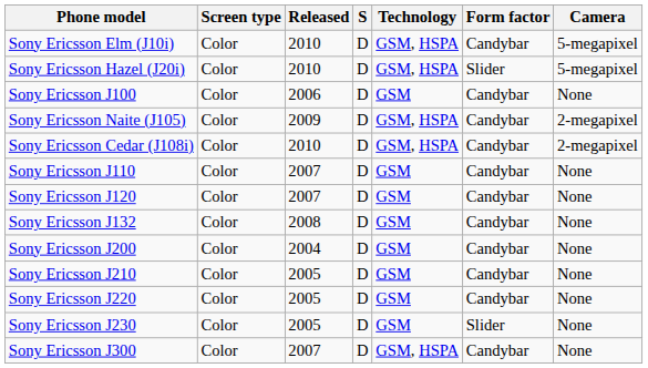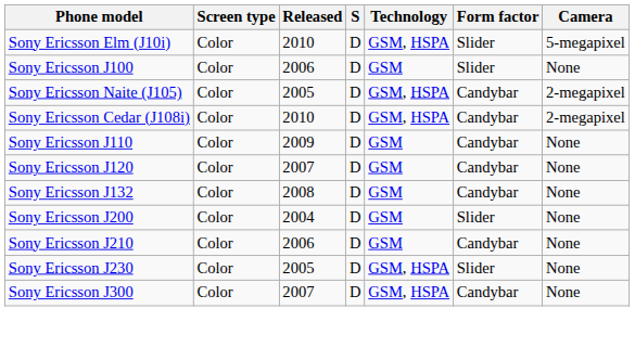 <table class="wikitable sortable">
 <tr>
 <th>Phone model</th>
 <th>Screen type</th>
 <th>Released</th>
 <th>S</th>
 <th>Technology</th>
 <th>Form factor</th>
 <th>Camera</th>
 </tr>
 <tr>
 <td><a href='#'>Sony Ericsson Elm (J10i)</a></td>
 <td>Color</td>
 <td>2010</td>
 <td>D</td>
 <td><a href='#'>GSM</a>, <a href='#'>HSPA</a></td>
-<td>Candybar</td>
-<td>5-megapixel</td>
-</tr>
-<tr>
-<td><a href='#'>Sony Ericsson Hazel (J20i)</a></td>
-<td>Color</td>
-<td>2010</td>
-<td>D</td>
-<td><a href='#'>GSM</a>, <a href='#'>HSPA</a></td>
 <td>Slider</td>
 <td>5-megapixel</td>
 </tr>
 <tr>
 <td><a href='#'>Sony Ericsson J100</a></td>
 <td>Color</td>
 <td>2006</td>
 <td>D</td>
 <td><a href='#'>GSM</a></td>
-<td>Candybar</td>
+<td>Slider</td>
 <td>None</td>
 </tr>
 <tr>
 <td><a href='#'>Sony Ericsson Naite (J105)</a></td>
 <td>Color</td>
-<td>2009</td>
+<td>2005</td>
 <td>D</td>
 <td><a href='#'>GSM</a>, <a href='#'>HSPA</a></td>
 <td>Candybar</td>
 <td>2-megapixel</td>
 </tr>
 <tr>
 <td><a href='#'>Sony Ericsson Cedar (J108i)</a></td>
 <td>Color</td>
 <td>2010</td>
 <td>D</td>
 <td><a href='#'>GSM</a>, <a href='#'>HSPA</a></td>
 <td>Candybar</td>
 <td>2-megapixel</td>
 </tr>
 <tr>
 <td><a href='#'>Sony Ericsson J110</a></td>
 <td>Color</td>
-<td>2007</td>
+<td>2009</td>
 <td>D</td>
 <td><a href='#'>GSM</a></td>
 <td>Candybar</td>
 <td>None</td>
 </tr>
 <tr>
 <td><a href='#'>Sony Ericsson J120</a></td>
 <td>Color</td>
 <td>2007</td>
 <td>D</td>
 <td><a href='#'>GSM</a></td>
 <td>Candybar</td>
 <td>None</td>
 </tr>
 <tr>
 <td><a href='#'>Sony Ericsson J132</a></td>
 <td>Color</td>
 <td>2008</td>
 <td>D</td>
 <td><a href='#'>GSM</a></td>
 <td>Candybar</td>
 <td>None</td>
 </tr>
 <tr>
 <td><a href='#'>Sony Ericsson J200</a></td>
 <td>Color</td>
 <td>2004</td>
 <td>D</td>
 <td><a href='#'>GSM</a></td>
-<td>Candybar</td>
+<td>Slider</td>
 <td>None</td>
 </tr>
 <tr>
 <td><a href='#'>Sony Ericsson J210</a></td>
 <td>Color</td>
-<td>2005</td>
-<td>D</td>
-<td><a href='#'>GSM</a></td>
-<td>Candybar</td>
-<td>None</td>
-</tr>
-<tr>
-<td><a href='#'>Sony Ericsson J220</a></td>
-<td>Color</td>
-<td>2005</td>
+<td>2006</td>
 <td>D</td>
 <td><a href='#'>GSM</a></td>
 <td>Candybar</td>
 <td>None</td>
 </tr>
 <tr>
 <td><a href='#'>Sony Ericsson J230</a></td>
 <td>Color</td>
 <td>2005</td>
 <td>D</td>
-<td><a href='#'>GSM</a></td>
+<td><a href='#'>GSM</a>, <a href='#'>HSPA</a></td>
 <td>Slider</td>
 <td>None</td>
 </tr>
 <tr>
 <td><a href='#'>Sony Ericsson J300</a></td>
 <td>Color</td>
 <td>2007</td>
 <td>D</td>
 <td><a href='#'>GSM</a>, <a href='#'>HSPA</a></td>
 <td>Candybar</td>
 <td>None</td>
 </tr>
 </table>
